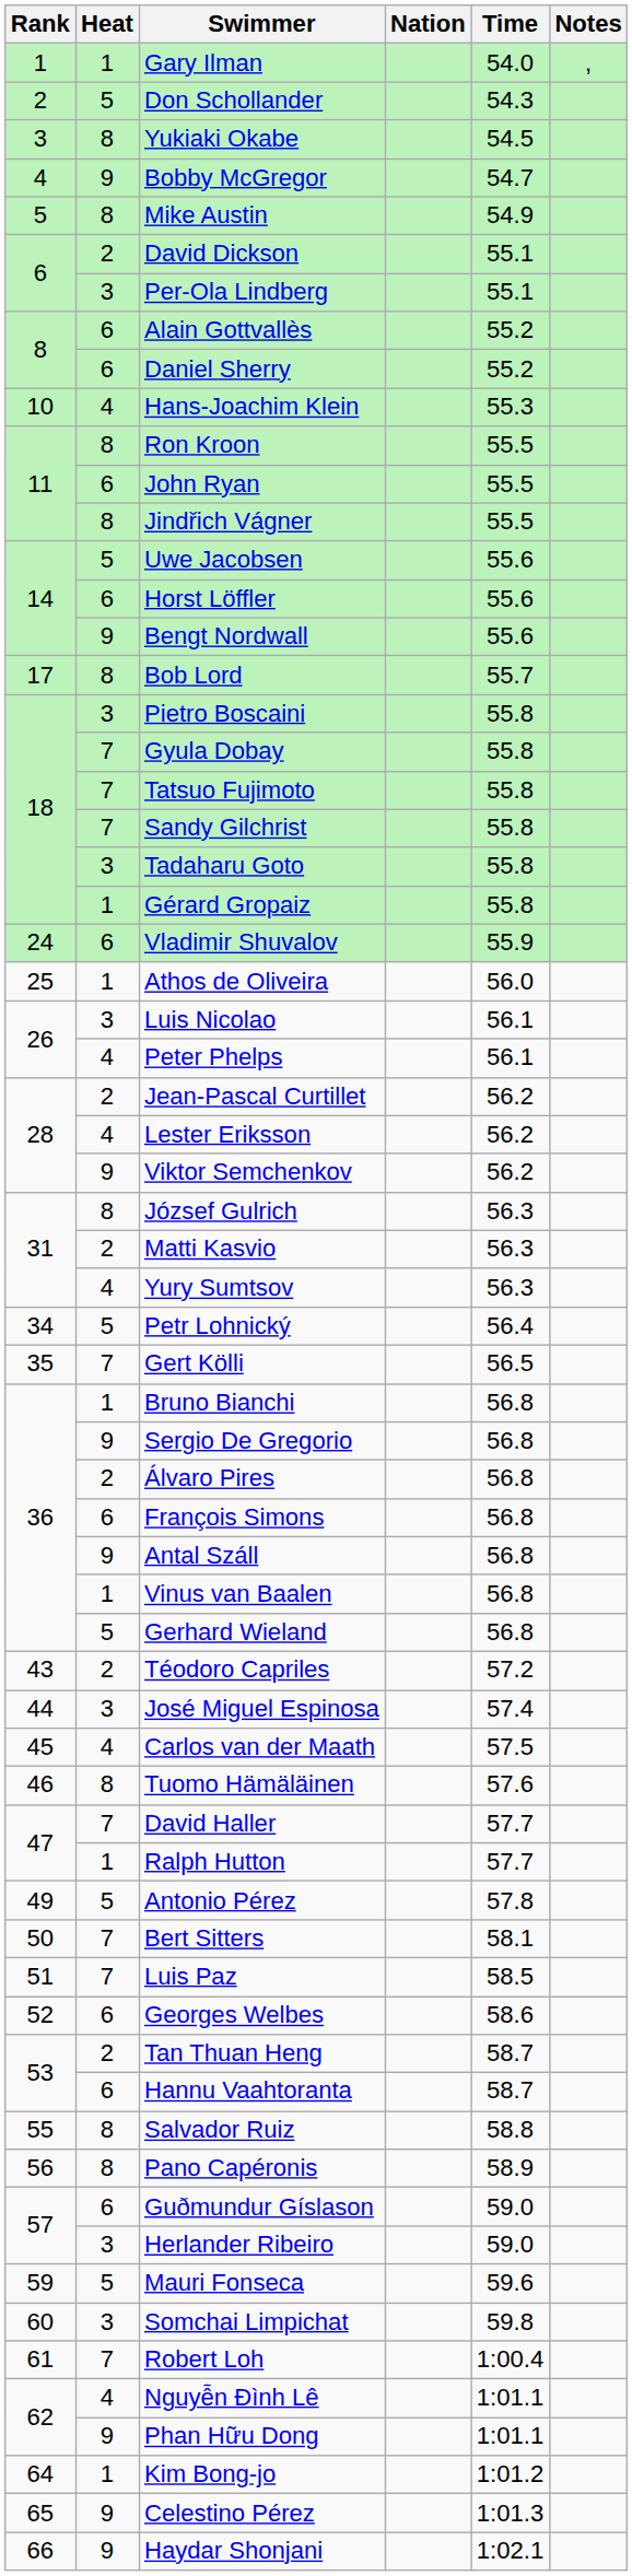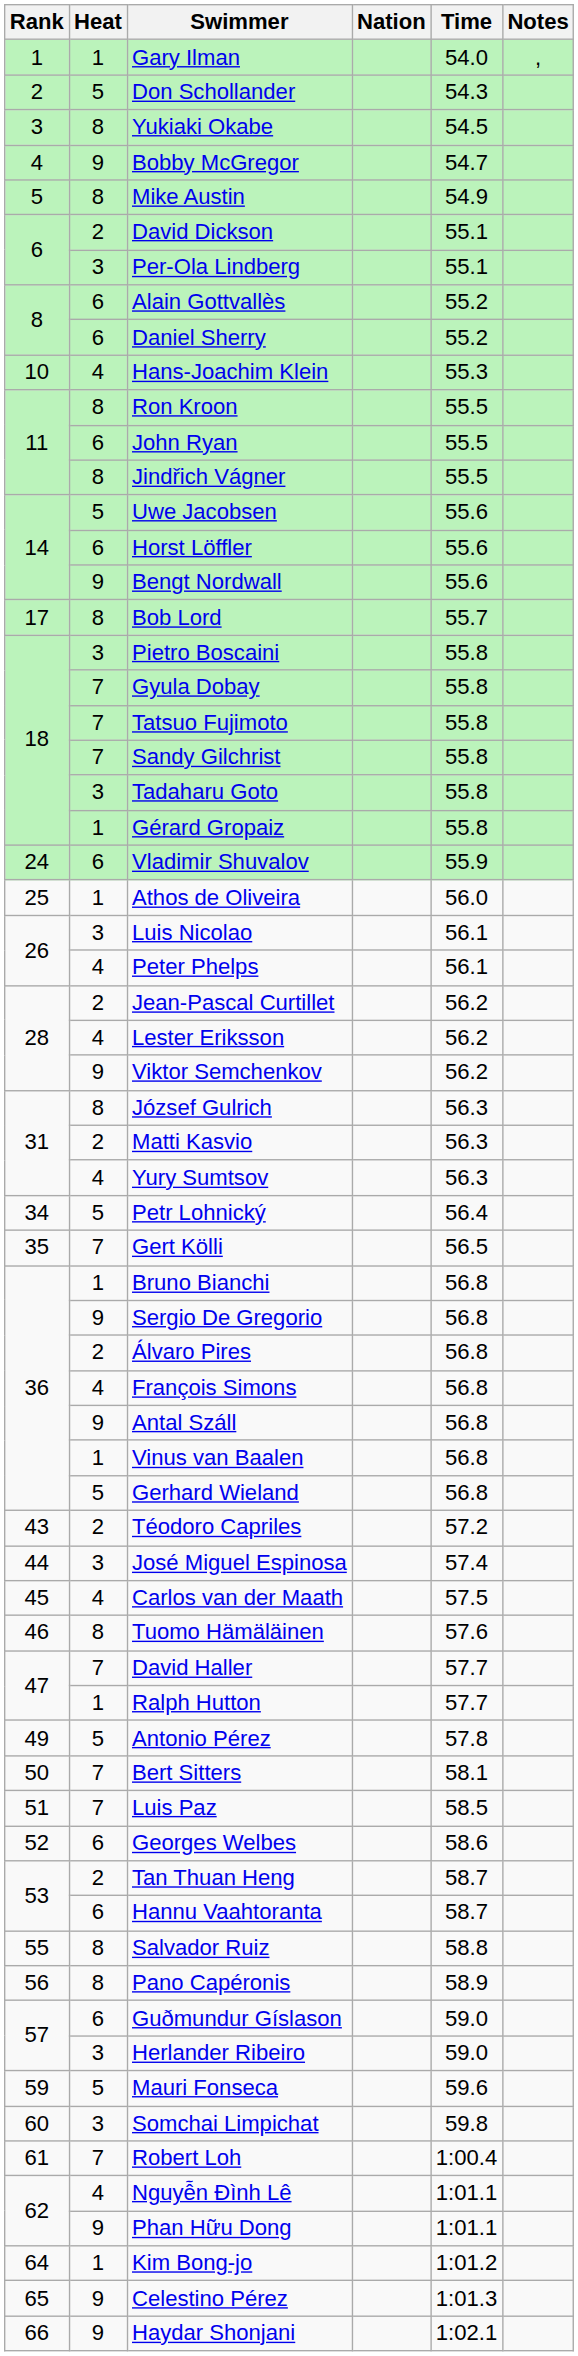 <table class="wikitable sortable" style=text-align:center>
 <tr>
 <th>Rank</th>
 <th>Heat</th>
 <th>Swimmer</th>
 <th>Nation</th>
 <th>Time</th>
 <th>Notes</th>
 </tr>
 <tr bgcolor=bbf3bb>
 <td>1</td>
 <td>1</td>
 <td align=left><a href='#'>Gary Ilman</a></td>
 <td align=left></td>
 <td>54.0</td>
 <td>, </td>
 </tr>
 <tr bgcolor=bbf3bb>
 <td>2</td>
 <td>5</td>
 <td align=left><a href='#'>Don Schollander</a></td>
 <td align=left></td>
 <td>54.3</td>
 <td></td>
 </tr>
 <tr bgcolor=bbf3bb>
 <td>3</td>
 <td>8</td>
 <td align=left><a href='#'>Yukiaki Okabe</a></td>
 <td align=left></td>
 <td>54.5</td>
 <td></td>
 </tr>
 <tr bgcolor=bbf3bb>
 <td>4</td>
 <td>9</td>
 <td align=left><a href='#'>Bobby McGregor</a></td>
 <td align=left></td>
 <td>54.7</td>
 <td></td>
 </tr>
 <tr bgcolor=bbf3bb>
 <td>5</td>
 <td>8</td>
 <td align=left><a href='#'>Mike Austin</a></td>
 <td align=left></td>
 <td>54.9</td>
 <td></td>
 </tr>
 <tr bgcolor=bbf3bb>
 <td rowspan=2>6</td>
 <td>2</td>
 <td align=left><a href='#'>David Dickson</a></td>
 <td align=left></td>
 <td>55.1</td>
 <td></td>
 </tr>
 <tr bgcolor=bbf3bb>
 <td>3</td>
 <td align=left><a href='#'>Per-Ola Lindberg</a></td>
 <td align=left></td>
 <td>55.1</td>
 <td></td>
 </tr>
 <tr bgcolor=bbf3bb>
 <td rowspan=2>8</td>
 <td>6</td>
 <td align=left><a href='#'>Alain Gottvallès</a></td>
 <td align=left></td>
 <td>55.2</td>
 <td></td>
 </tr>
 <tr bgcolor=bbf3bb>
 <td>6</td>
 <td align=left><a href='#'>Daniel Sherry</a></td>
 <td align=left></td>
 <td>55.2</td>
 <td></td>
 </tr>
 <tr bgcolor=bbf3bb>
 <td>10</td>
 <td>4</td>
 <td align=left><a href='#'>Hans-Joachim Klein</a></td>
 <td align=left></td>
 <td>55.3</td>
 <td></td>
 </tr>
 <tr bgcolor=bbf3bb>
 <td rowspan=3>11</td>
 <td>8</td>
 <td align=left><a href='#'>Ron Kroon</a></td>
 <td align=left></td>
 <td>55.5</td>
 <td></td>
 </tr>
 <tr bgcolor=bbf3bb>
 <td>6</td>
 <td align=left><a href='#'>John Ryan</a></td>
 <td align=left></td>
 <td>55.5</td>
 <td></td>
 </tr>
 <tr bgcolor=bbf3bb>
 <td>8</td>
 <td align=left><a href='#'>Jindřich Vágner</a></td>
 <td align=left></td>
 <td>55.5</td>
 <td></td>
 </tr>
 <tr bgcolor=bbf3bb>
 <td rowspan=3>14</td>
 <td>5</td>
 <td align=left><a href='#'>Uwe Jacobsen</a></td>
 <td align=left></td>
 <td>55.6</td>
 <td></td>
 </tr>
 <tr bgcolor=bbf3bb>
 <td>6</td>
 <td align=left><a href='#'>Horst Löffler</a></td>
 <td align=left></td>
 <td>55.6</td>
 <td></td>
 </tr>
 <tr bgcolor=bbf3bb>
 <td>9</td>
 <td align=left><a href='#'>Bengt Nordwall</a></td>
 <td align=left></td>
 <td>55.6</td>
 <td></td>
 </tr>
 <tr bgcolor=bbf3bb>
 <td>17</td>
 <td>8</td>
 <td align=left><a href='#'>Bob Lord</a></td>
 <td align=left></td>
 <td>55.7</td>
 <td></td>
 </tr>
 <tr bgcolor=bbf3bb>
 <td rowspan=6>18</td>
 <td>3</td>
 <td align=left><a href='#'>Pietro Boscaini</a></td>
 <td align=left></td>
 <td>55.8</td>
 <td></td>
 </tr>
 <tr bgcolor=bbf3bb>
 <td>7</td>
 <td align=left><a href='#'>Gyula Dobay</a></td>
 <td align=left></td>
 <td>55.8</td>
 <td></td>
 </tr>
 <tr bgcolor=bbf3bb>
 <td>7</td>
 <td align=left><a href='#'>Tatsuo Fujimoto</a></td>
 <td align=left></td>
 <td>55.8</td>
 <td></td>
 </tr>
 <tr bgcolor=bbf3bb>
 <td>7</td>
 <td align=left><a href='#'>Sandy Gilchrist</a></td>
 <td align=left></td>
 <td>55.8</td>
 <td></td>
 </tr>
 <tr bgcolor=bbf3bb>
 <td>3</td>
 <td align=left><a href='#'>Tadaharu Goto</a></td>
 <td align=left></td>
 <td>55.8</td>
 <td></td>
 </tr>
 <tr bgcolor=bbf3bb>
 <td>1</td>
 <td align=left><a href='#'>Gérard Gropaiz</a></td>
 <td align=left></td>
 <td>55.8</td>
 <td></td>
 </tr>
 <tr bgcolor=bbf3bb>
 <td>24</td>
 <td>6</td>
 <td align=left><a href='#'>Vladimir Shuvalov</a></td>
 <td align=left></td>
 <td>55.9</td>
 <td></td>
 </tr>
 <tr>
 <td>25</td>
 <td>1</td>
 <td align=left><a href='#'>Athos de Oliveira</a></td>
 <td align=left></td>
 <td>56.0</td>
 <td></td>
 </tr>
 <tr>
 <td rowspan=2>26</td>
 <td>3</td>
 <td align=left><a href='#'>Luis Nicolao</a></td>
 <td align=left></td>
 <td>56.1</td>
 <td></td>
 </tr>
 <tr>
 <td>4</td>
 <td align=left><a href='#'>Peter Phelps</a></td>
 <td align=left></td>
 <td>56.1</td>
 <td></td>
 </tr>
 <tr>
 <td rowspan=3>28</td>
 <td>2</td>
 <td align=left><a href='#'>Jean-Pascal Curtillet</a></td>
 <td align=left></td>
 <td>56.2</td>
 <td></td>
 </tr>
 <tr>
 <td>4</td>
 <td align=left><a href='#'>Lester Eriksson</a></td>
 <td align=left></td>
 <td>56.2</td>
 <td></td>
 </tr>
 <tr>
 <td>9</td>
 <td align=left><a href='#'>Viktor Semchenkov</a></td>
 <td align=left></td>
 <td>56.2</td>
 <td></td>
 </tr>
 <tr>
 <td rowspan=3>31</td>
 <td>8</td>
 <td align=left><a href='#'>József Gulrich</a></td>
 <td align=left></td>
 <td>56.3</td>
 <td></td>
 </tr>
 <tr>
 <td>2</td>
 <td align=left><a href='#'>Matti Kasvio</a></td>
 <td align=left></td>
 <td>56.3</td>
 <td></td>
 </tr>
 <tr>
 <td>4</td>
 <td align=left><a href='#'>Yury Sumtsov</a></td>
 <td align=left></td>
 <td>56.3</td>
 <td></td>
 </tr>
 <tr>
 <td>34</td>
 <td>5</td>
 <td align=left><a href='#'>Petr Lohnický</a></td>
 <td align=left></td>
 <td>56.4</td>
 <td></td>
 </tr>
 <tr>
 <td>35</td>
 <td>7</td>
 <td align=left><a href='#'>Gert Kölli</a></td>
 <td align=left></td>
 <td>56.5</td>
 <td></td>
 </tr>
 <tr>
 <td rowspan=7>36</td>
 <td>1</td>
 <td align=left><a href='#'>Bruno Bianchi</a></td>
 <td align=left></td>
 <td>56.8</td>
 <td></td>
 </tr>
 <tr>
 <td>9</td>
 <td align=left><a href='#'>Sergio De Gregorio</a></td>
 <td align=left></td>
 <td>56.8</td>
 <td></td>
 </tr>
 <tr>
 <td>2</td>
 <td align=left><a href='#'>Álvaro Pires</a></td>
 <td align=left></td>
 <td>56.8</td>
 <td></td>
 </tr>
 <tr>
-<td>6</td>
+<td>4</td>
 <td align=left><a href='#'>François Simons</a></td>
 <td align=left></td>
 <td>56.8</td>
 <td></td>
 </tr>
 <tr>
 <td>9</td>
 <td align=left><a href='#'>Antal Száll</a></td>
 <td align=left></td>
 <td>56.8</td>
 <td></td>
 </tr>
 <tr>
 <td>1</td>
 <td align=left><a href='#'>Vinus van Baalen</a></td>
 <td align=left></td>
 <td>56.8</td>
 <td></td>
 </tr>
 <tr>
 <td>5</td>
 <td align=left><a href='#'>Gerhard Wieland</a></td>
 <td align=left></td>
 <td>56.8</td>
 <td></td>
 </tr>
 <tr>
 <td>43</td>
 <td>2</td>
 <td align=left><a href='#'>Téodoro Capriles</a></td>
 <td align=left></td>
 <td>57.2</td>
 <td></td>
 </tr>
 <tr>
 <td>44</td>
 <td>3</td>
 <td align=left><a href='#'>José Miguel Espinosa</a></td>
 <td align=left></td>
 <td>57.4</td>
 <td></td>
 </tr>
 <tr>
 <td>45</td>
 <td>4</td>
 <td align=left><a href='#'>Carlos van der Maath</a></td>
 <td align=left></td>
 <td>57.5</td>
 <td></td>
 </tr>
 <tr>
 <td>46</td>
 <td>8</td>
 <td align=left><a href='#'>Tuomo Hämäläinen</a></td>
 <td align=left></td>
 <td>57.6</td>
 <td></td>
 </tr>
 <tr>
 <td rowspan=2>47</td>
 <td>7</td>
 <td align=left><a href='#'>David Haller</a></td>
 <td align=left></td>
 <td>57.7</td>
 <td></td>
 </tr>
 <tr>
 <td>1</td>
 <td align=left><a href='#'>Ralph Hutton</a></td>
 <td align=left></td>
 <td>57.7</td>
 <td></td>
 </tr>
 <tr>
 <td>49</td>
 <td>5</td>
 <td align=left><a href='#'>Antonio Pérez</a></td>
 <td align=left></td>
 <td>57.8</td>
 <td></td>
 </tr>
 <tr>
 <td>50</td>
 <td>7</td>
 <td align=left><a href='#'>Bert Sitters</a></td>
 <td align=left></td>
 <td>58.1</td>
 <td></td>
 </tr>
 <tr>
 <td>51</td>
 <td>7</td>
 <td align=left><a href='#'>Luis Paz</a></td>
 <td align=left></td>
 <td>58.5</td>
 <td></td>
 </tr>
 <tr>
 <td>52</td>
 <td>6</td>
 <td align=left><a href='#'>Georges Welbes</a></td>
 <td align=left></td>
 <td>58.6</td>
 <td></td>
 </tr>
 <tr>
 <td rowspan=2>53</td>
 <td>2</td>
 <td align=left><a href='#'>Tan Thuan Heng</a></td>
 <td align=left></td>
 <td>58.7</td>
 <td></td>
 </tr>
 <tr>
 <td>6</td>
 <td align=left><a href='#'>Hannu Vaahtoranta</a></td>
 <td align=left></td>
 <td>58.7</td>
 <td></td>
 </tr>
 <tr>
 <td>55</td>
 <td>8</td>
 <td align=left><a href='#'>Salvador Ruiz</a></td>
 <td align=left></td>
 <td>58.8</td>
 <td></td>
 </tr>
 <tr>
 <td>56</td>
 <td>8</td>
 <td align=left><a href='#'>Pano Capéronis</a></td>
 <td align=left></td>
 <td>58.9</td>
 <td></td>
 </tr>
 <tr>
 <td rowspan=2>57</td>
 <td>6</td>
 <td align=left><a href='#'>Guðmundur Gíslason</a></td>
 <td align=left></td>
 <td>59.0</td>
 <td></td>
 </tr>
 <tr>
 <td>3</td>
 <td align=left><a href='#'>Herlander Ribeiro</a></td>
 <td align=left></td>
 <td>59.0</td>
 <td></td>
 </tr>
 <tr>
 <td>59</td>
 <td>5</td>
 <td align=left><a href='#'>Mauri Fonseca</a></td>
 <td align=left></td>
 <td>59.6</td>
 <td></td>
 </tr>
 <tr>
 <td>60</td>
 <td>3</td>
 <td align=left><a href='#'>Somchai Limpichat</a></td>
 <td align=left></td>
 <td>59.8</td>
 <td></td>
 </tr>
 <tr>
 <td>61</td>
 <td>7</td>
 <td align=left><a href='#'>Robert Loh</a></td>
 <td align=left></td>
 <td data-sort-value=60.4>1:00.4</td>
 <td></td>
 </tr>
 <tr>
 <td rowspan=2>62</td>
 <td>4</td>
 <td align=left><a href='#'>Nguyễn Ðình Lê</a></td>
 <td align=left></td>
 <td data-sort-value=61.1>1:01.1</td>
 <td></td>
 </tr>
 <tr>
 <td>9</td>
 <td align=left><a href='#'>Phan Hữu Dong</a></td>
 <td align=left></td>
 <td data-sort-value=61.1>1:01.1</td>
 <td></td>
 </tr>
 <tr>
 <td>64</td>
 <td>1</td>
 <td align=left><a href='#'>Kim Bong-jo</a></td>
 <td align=left></td>
 <td data-sort-value=61.2>1:01.2</td>
 <td></td>
 </tr>
 <tr>
 <td>65</td>
 <td>9</td>
 <td align=left><a href='#'>Celestino Pérez</a></td>
 <td align=left></td>
 <td data-sort-value=61.3>1:01.3</td>
 <td></td>
 </tr>
 <tr>
 <td>66</td>
 <td>9</td>
 <td align=left><a href='#'>Haydar Shonjani</a></td>
 <td align=left></td>
 <td data-sort-value=62.1>1:02.1</td>
 <td></td>
 </tr>
 </table>
